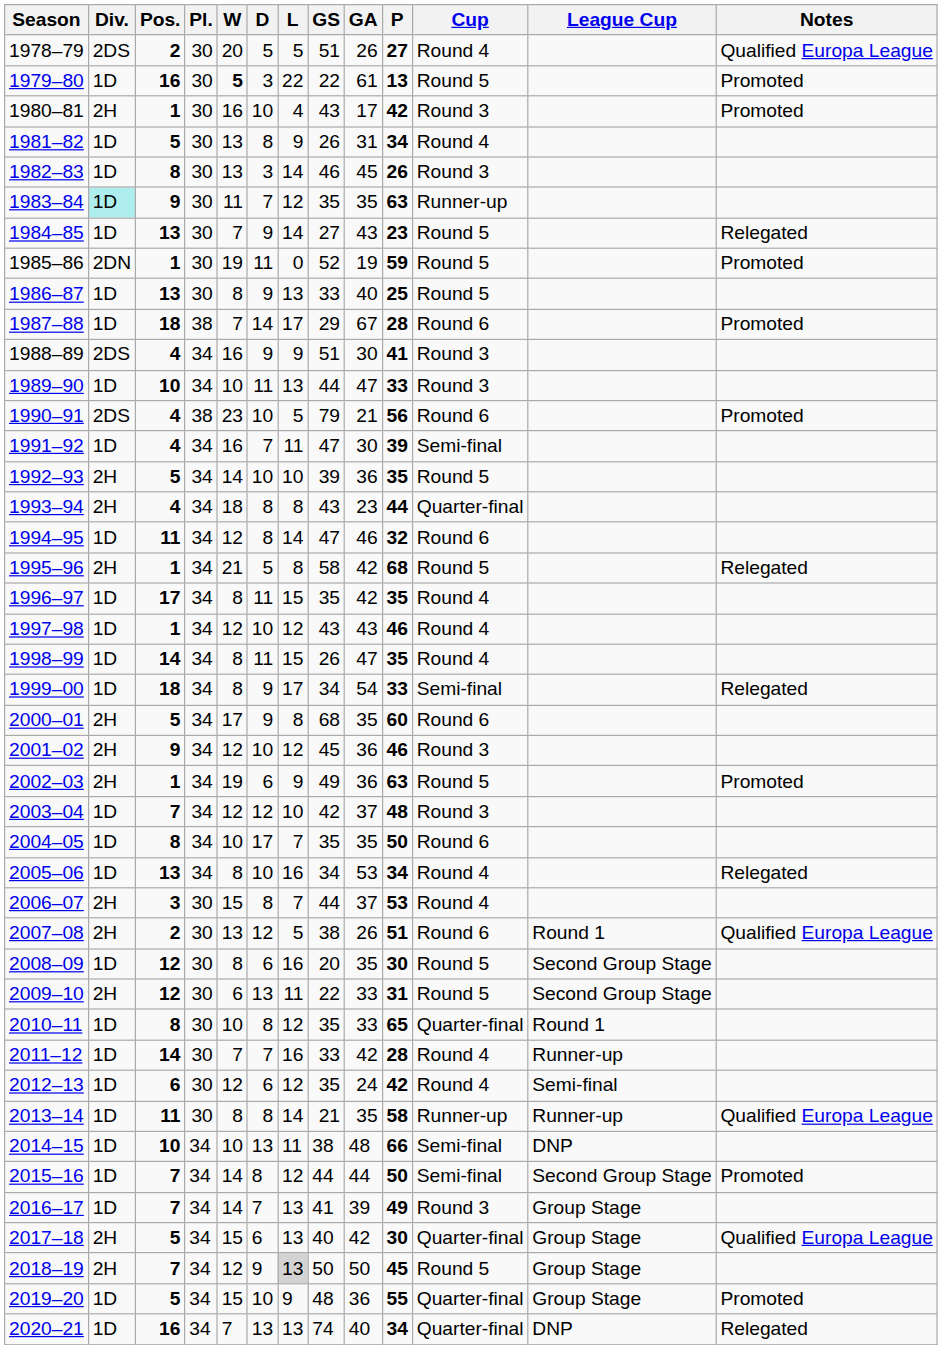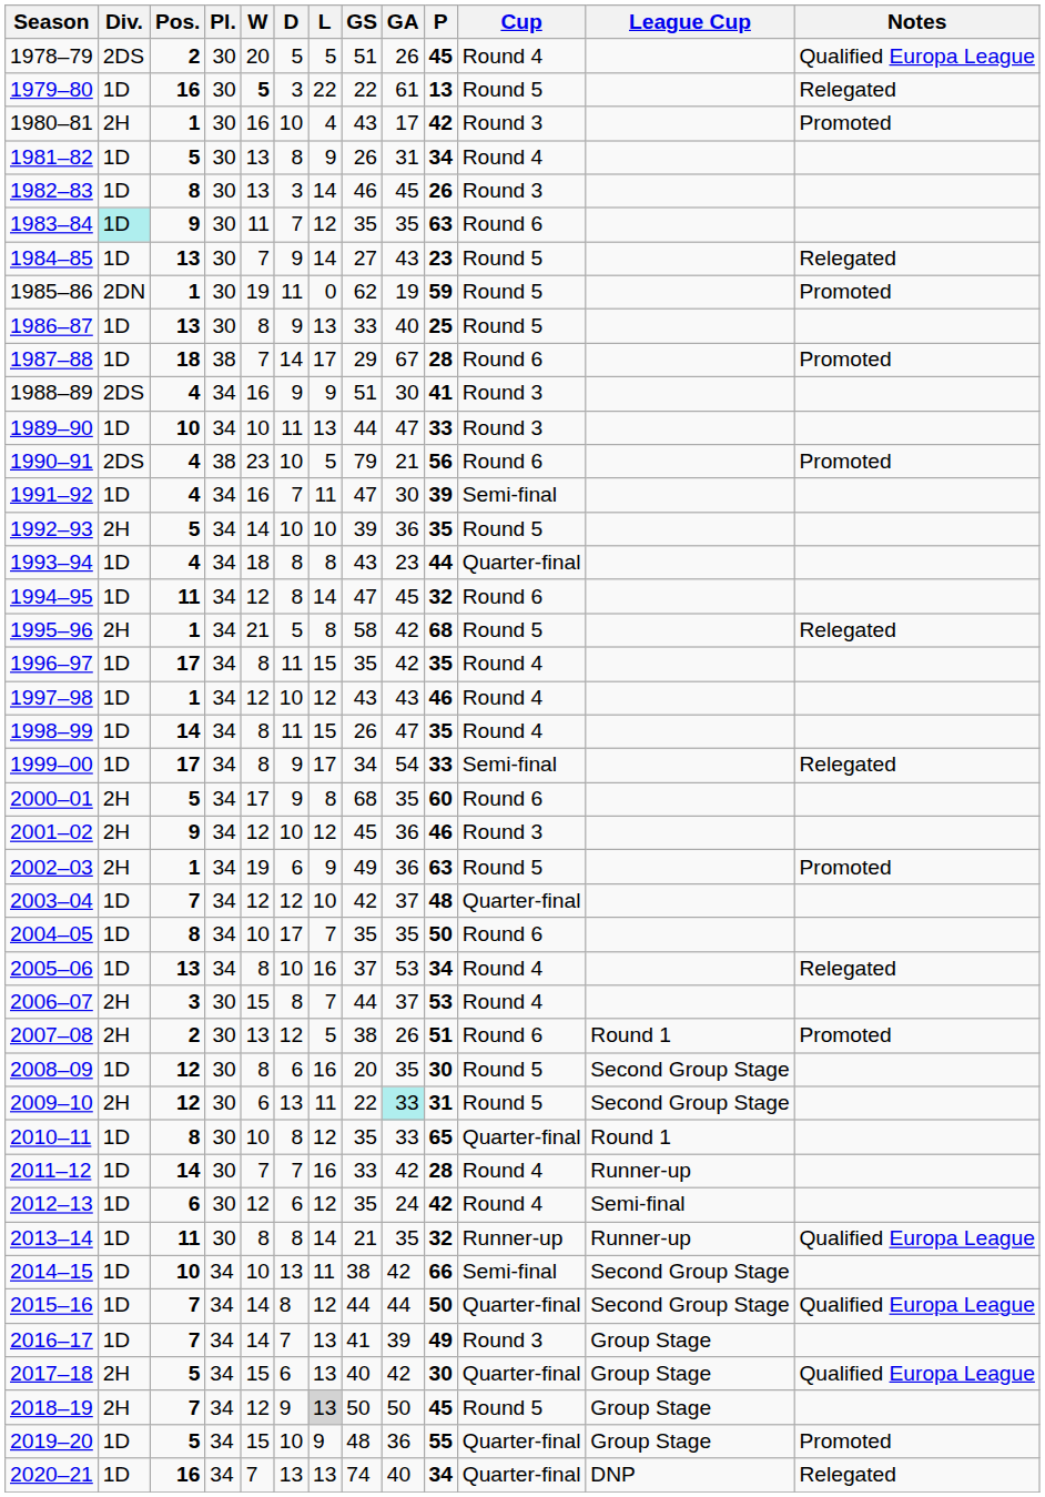 <table class="wikitable">
 <tr style="background:#efefef;">
 <th>Season</th>
 <th>Div.</th>
 <th>Pos.</th>
 <th>Pl.</th>
 <th>W</th>
 <th>D</th>
 <th>L</th>
 <th>GS</th>
 <th>GA</th>
 <th>P</th>
 <th><a href='#'>Cup</a></th>
 <th><a href='#'>League Cup</a></th>
 <th>Notes</th>
 </tr>
 <tr>
 <td>1978–79</td>
 <td>2DS</td>
 <td align=right><strong>2</strong></td>
 <td align=right>30</td>
 <td align=right>20</td>
 <td align=right>5</td>
 <td align=right>5</td>
 <td align=right>51</td>
 <td align=right>26</td>
-<td align=right><strong>27</strong></td>
+<td align=right><strong>45</strong></td>
 <td>Round 4</td>
 <td></td>
 <td>Qualified <a href='#'>Europa League</a> </td>
 </tr>
 <tr>
 <td><a href='#'>1979–80</a></td>
 <td>1D</td>
 <td align=right><strong>16</strong></td>
 <td align=right>30</td>
 <td align=right><strong>5</strong></td>
 <td align=right>3</td>
 <td align=right>22</td>
 <td align=right>22</td>
 <td align=right>61</td>
 <td align=right><strong>13</strong></td>
 <td>Round 5</td>
 <td></td>
-<td>Promoted</td>
+<td>Relegated</td>
 </tr>
 <tr>
 <td>1980–81</td>
 <td>2H</td>
 <td align=right><strong>1</strong></td>
 <td align=right>30</td>
 <td align=right>16</td>
 <td align=right>10</td>
 <td align=right>4</td>
 <td align=right>43</td>
 <td align=right>17</td>
 <td align=right><strong>42</strong></td>
 <td>Round 3</td>
 <td></td>
 <td>Promoted</td>
 </tr>
 <tr>
 <td><a href='#'>1981–82</a></td>
 <td>1D</td>
 <td align=right><strong>5</strong></td>
 <td align=right>30</td>
 <td align=right>13</td>
 <td align=right>8</td>
 <td align=right>9</td>
 <td align=right>26</td>
 <td align=right>31</td>
 <td align=right><strong>34</strong></td>
 <td>Round 4</td>
 <td></td>
 <td></td>
 </tr>
 <tr>
 <td><a href='#'>1982–83</a></td>
 <td>1D</td>
 <td align=right><strong>8</strong></td>
 <td align=right>30</td>
 <td align=right>13</td>
 <td align=right>3</td>
 <td align=right>14</td>
 <td align=right>46</td>
 <td align=right>45</td>
 <td align=right><strong>26</strong></td>
 <td>Round 3</td>
 <td></td>
 <td></td>
 </tr>
 <tr>
 <td><a href='#'>1983–84</a></td>
 <td style="background: paleturquoise;">1D</td>
 <td align=right><strong>9</strong></td>
 <td align=right>30</td>
 <td align=right>11</td>
 <td align=right>7</td>
 <td align=right>12</td>
 <td align=right>35</td>
 <td align=right>35</td>
 <td align=right><strong>63</strong></td>
-<td>Runner-up</td>
+<td>Round 6</td>
 <td></td>
 <td></td>
 </tr>
 <tr>
 <td><a href='#'>1984–85</a></td>
 <td>1D</td>
 <td align=right><strong>13</strong></td>
 <td align=right>30</td>
 <td align=right>7</td>
 <td align=right>9</td>
 <td align=right>14</td>
 <td align=right>27</td>
 <td align=right>43</td>
 <td align=right><strong>23</strong></td>
 <td>Round 5</td>
 <td></td>
 <td>Relegated</td>
 </tr>
 <tr>
 <td>1985–86</td>
 <td>2DN</td>
 <td align=right><strong>1</strong></td>
 <td align=right>30</td>
 <td align=right>19</td>
 <td align=right>11</td>
 <td align=right>0</td>
-<td align=right>52</td>
+<td align=right>62</td>
 <td align=right>19</td>
 <td align=right><strong>59</strong></td>
 <td>Round 5</td>
 <td></td>
 <td>Promoted</td>
 </tr>
 <tr>
 <td><a href='#'>1986–87</a></td>
 <td>1D</td>
 <td align=right><strong>13</strong></td>
 <td align=right>30</td>
 <td align=right>8</td>
 <td align=right>9</td>
 <td align=right>13</td>
 <td align=right>33</td>
 <td align=right>40</td>
 <td align=right><strong>25</strong></td>
 <td>Round 5</td>
 <td></td>
 <td></td>
 </tr>
 <tr>
 <td><a href='#'>1987–88</a></td>
 <td>1D</td>
 <td align=right><strong>18</strong></td>
 <td align=right>38</td>
 <td align=right>7</td>
 <td align=right>14</td>
 <td align=right>17</td>
 <td align=right>29</td>
 <td align=right>67</td>
 <td align=right><strong>28</strong></td>
 <td>Round 6</td>
 <td></td>
 <td>Promoted</td>
 </tr>
 <tr>
 <td>1988–89</td>
 <td>2DS</td>
 <td align=right><strong>4</strong></td>
 <td align=right>34</td>
 <td align=right>16</td>
 <td align=right>9</td>
 <td align=right>9</td>
 <td align=right>51</td>
 <td align=right>30</td>
 <td align=right><strong>41</strong></td>
 <td>Round 3</td>
 <td></td>
 <td></td>
 </tr>
 <tr>
 <td><a href='#'>1989–90</a></td>
 <td>1D</td>
 <td align=right><strong>10</strong></td>
 <td align=right>34</td>
 <td align=right>10</td>
 <td align=right>11</td>
 <td align=right>13</td>
 <td align=right>44</td>
 <td align=right>47</td>
 <td align=right><strong>33</strong></td>
 <td>Round 3</td>
 <td></td>
 <td></td>
 </tr>
 <tr>
 <td><a href='#'>1990–91</a></td>
 <td>2DS</td>
 <td align=right><strong>4</strong></td>
 <td align=right>38</td>
 <td align=right>23</td>
 <td align=right>10</td>
 <td align=right>5</td>
 <td align=right>79</td>
 <td align=right>21</td>
 <td align=right><strong>56</strong></td>
 <td>Round 6</td>
 <td></td>
 <td>Promoted</td>
 </tr>
 <tr>
 <td><a href='#'>1991–92</a></td>
 <td>1D</td>
 <td align=right><strong>4</strong></td>
 <td align=right>34</td>
 <td align=right>16</td>
 <td align=right>7</td>
 <td align=right>11</td>
 <td align=right>47</td>
 <td align=right>30</td>
 <td align=right><strong>39</strong></td>
 <td>Semi-final</td>
 <td></td>
 <td></td>
 </tr>
 <tr>
 <td><a href='#'>1992–93</a></td>
 <td>2H</td>
 <td align=right><strong>5</strong></td>
 <td align=right>34</td>
 <td align=right>14</td>
 <td align=right>10</td>
 <td align=right>10</td>
 <td align=right>39</td>
 <td align=right>36</td>
 <td align=right><strong>35</strong></td>
 <td>Round 5</td>
 <td></td>
 <td></td>
 </tr>
 <tr>
 <td><a href='#'>1993–94</a></td>
-<td>2H</td>
+<td>1D</td>
 <td align=right><strong>4</strong></td>
 <td align=right>34</td>
 <td align=right>18</td>
 <td align=right>8</td>
 <td align=right>8</td>
 <td align=right>43</td>
 <td align=right>23</td>
 <td align=right><strong>44</strong></td>
 <td>Quarter-final</td>
 <td></td>
 <td></td>
 </tr>
 <tr>
 <td><a href='#'>1994–95</a></td>
 <td>1D</td>
 <td align=right><strong>11</strong></td>
 <td align=right>34</td>
 <td align=right>12</td>
 <td align=right>8</td>
 <td align=right>14</td>
 <td align=right>47</td>
-<td align=right>46</td>
+<td align=right>45</td>
 <td align=right><strong>32</strong></td>
 <td>Round 6</td>
 <td></td>
 <td></td>
 </tr>
 <tr>
 <td><a href='#'>1995–96</a></td>
 <td>2H</td>
 <td align=right><strong>1</strong></td>
 <td align=right>34</td>
 <td align=right>21</td>
 <td align=right>5</td>
 <td align=right>8</td>
 <td align=right>58</td>
 <td align=right>42</td>
 <td align=right><strong>68</strong></td>
 <td>Round 5</td>
 <td></td>
 <td>Relegated</td>
 </tr>
 <tr>
 <td><a href='#'>1996–97</a></td>
 <td>1D</td>
 <td align=right><strong>17</strong></td>
 <td align=right>34</td>
 <td align=right>8</td>
 <td align=right>11</td>
 <td align=right>15</td>
 <td align=right>35</td>
 <td align=right>42</td>
 <td align=right><strong>35</strong></td>
 <td>Round 4</td>
 <td></td>
 <td></td>
 </tr>
 <tr>
 <td><a href='#'>1997–98</a></td>
 <td>1D</td>
 <td align=right><strong>1</strong></td>
 <td align=right>34</td>
 <td align=right>12</td>
 <td align=right>10</td>
 <td align=right>12</td>
 <td align=right>43</td>
 <td align=right>43</td>
 <td align=right><strong>46</strong></td>
 <td>Round 4</td>
 <td></td>
 <td></td>
 </tr>
 <tr>
 <td><a href='#'>1998–99</a></td>
 <td>1D</td>
 <td align=right><strong>14</strong></td>
 <td align=right>34</td>
 <td align=right>8</td>
 <td align=right>11</td>
 <td align=right>15</td>
 <td align=right>26</td>
 <td align=right>47</td>
 <td align=right><strong>35</strong></td>
 <td>Round 4</td>
 <td></td>
 <td></td>
 </tr>
 <tr>
 <td><a href='#'>1999–00</a></td>
 <td>1D</td>
-<td align=right><strong>18</strong></td>
+<td align=right><strong>17</strong></td>
 <td align=right>34</td>
 <td align=right>8</td>
 <td align=right>9</td>
 <td align=right>17</td>
 <td align=right>34</td>
 <td align=right>54</td>
 <td align=right><strong>33</strong></td>
 <td>Semi-final</td>
 <td></td>
 <td>Relegated</td>
 </tr>
 <tr>
 <td><a href='#'>2000–01</a></td>
 <td>2H</td>
 <td align=right><strong>5</strong></td>
 <td align=right>34</td>
 <td align=right>17</td>
 <td align=right>9</td>
 <td align=right>8</td>
 <td align=right>68</td>
 <td align=right>35</td>
 <td align=right><strong>60</strong></td>
 <td>Round 6</td>
 <td></td>
 <td></td>
 </tr>
 <tr>
 <td><a href='#'>2001–02</a></td>
 <td>2H</td>
 <td align=right><strong>9</strong></td>
 <td align=right>34</td>
 <td align=right>12</td>
 <td align=right>10</td>
 <td align=right>12</td>
 <td align=right>45</td>
 <td align=right>36</td>
 <td align=right><strong>46</strong></td>
 <td>Round 3</td>
 <td></td>
 <td></td>
 </tr>
 <tr>
 <td><a href='#'>2002–03</a></td>
 <td>2H</td>
 <td align=right><strong>1</strong></td>
 <td align=right>34</td>
 <td align=right>19</td>
 <td align=right>6</td>
 <td align=right>9</td>
 <td align=right>49</td>
 <td align=right>36</td>
 <td align=right><strong>63</strong></td>
 <td>Round 5</td>
 <td></td>
 <td>Promoted</td>
 </tr>
 <tr>
 <td><a href='#'>2003–04</a></td>
 <td>1D</td>
 <td align=right><strong>7</strong></td>
 <td align=right>34</td>
 <td align=right>12</td>
 <td align=right>12</td>
 <td align=right>10</td>
 <td align=right>42</td>
 <td align=right>37</td>
 <td align=right><strong>48</strong></td>
-<td>Round 3</td>
+<td>Quarter-final</td>
 <td></td>
 <td></td>
 </tr>
 <tr>
 <td><a href='#'>2004–05</a></td>
 <td>1D</td>
 <td align=right><strong>8</strong></td>
 <td align=right>34</td>
 <td align=right>10</td>
 <td align=right>17</td>
 <td align=right>7</td>
 <td align=right>35</td>
 <td align=right>35</td>
 <td align=right><strong>50</strong></td>
 <td>Round 6</td>
 <td></td>
 <td></td>
 </tr>
 <tr>
 <td><a href='#'>2005–06</a></td>
 <td>1D</td>
 <td align=right><strong>13</strong></td>
 <td align=right>34</td>
 <td align=right>8</td>
 <td align=right>10</td>
 <td align=right>16</td>
-<td align=right>34</td>
+<td align=right>37</td>
 <td align=right>53</td>
 <td align=right><strong>34</strong></td>
 <td>Round 4</td>
 <td></td>
 <td>Relegated</td>
 </tr>
 <tr>
 <td><a href='#'>2006–07</a></td>
 <td>2H</td>
 <td align=right><strong>3</strong></td>
 <td align=right>30</td>
 <td align=right>15</td>
 <td align=right>8</td>
 <td align=right>7</td>
 <td align=right>44</td>
 <td align=right>37</td>
 <td align=right><strong>53</strong></td>
 <td>Round 4</td>
 <td></td>
 <td></td>
 </tr>
 <tr>
 <td><a href='#'>2007–08</a></td>
 <td>2H</td>
 <td align=right><strong>2</strong></td>
 <td align=right>30</td>
 <td align=right>13</td>
 <td align=right>12</td>
 <td align=right>5</td>
 <td align=right>38</td>
 <td align=right>26</td>
 <td align=right><strong>51</strong></td>
 <td>Round 6</td>
 <td>Round 1</td>
-<td>Qualified <a href='#'>Europa League</a></td>
+<td>Promoted</td>
 </tr>
 <tr>
 <td><a href='#'>2008–09</a></td>
 <td>1D</td>
 <td align=right><strong>12</strong></td>
 <td align=right>30</td>
 <td align=right>8</td>
 <td align=right>6</td>
 <td align=right>16</td>
 <td align=right>20</td>
 <td align=right>35</td>
 <td align=right><strong>30</strong></td>
 <td>Round 5</td>
 <td>Second Group Stage</td>
 <td></td>
 </tr>
 <tr>
 <td><a href='#'>2009–10</a></td>
 <td>2H</td>
 <td align=right><strong>12</strong></td>
 <td align=right>30</td>
 <td align=right>6</td>
 <td align=right>13</td>
 <td align=right>11</td>
 <td align=right>22</td>
-<td align=right>33</td>
+<td align=right style="background: paleturquoise;">33</td>
 <td align=right><strong>31</strong></td>
 <td>Round 5</td>
 <td>Second Group Stage</td>
 <td></td>
 </tr>
 <tr>
 <td><a href='#'>2010–11</a></td>
 <td>1D</td>
 <td align=right><strong>8</strong></td>
 <td align=right>30</td>
 <td align=right>10</td>
 <td align=right>8</td>
 <td align=right>12</td>
 <td align=right>35</td>
 <td align=right>33</td>
 <td align=right><strong>65</strong></td>
 <td>Quarter-final</td>
 <td>Round 1</td>
 <td></td>
 </tr>
 <tr>
 <td><a href='#'>2011–12</a></td>
 <td>1D</td>
 <td align=right><strong>14</strong></td>
 <td align=right>30</td>
 <td align=right>7</td>
 <td align=right>7</td>
 <td align=right>16</td>
 <td align=right>33</td>
 <td align=right>42</td>
 <td align=right><strong>28</strong></td>
 <td>Round 4</td>
 <td>Runner-up</td>
 <td></td>
 </tr>
 <tr>
 <td><a href='#'>2012–13</a></td>
 <td>1D</td>
 <td align=right><strong>6</strong></td>
 <td align=right>30</td>
 <td align=right>12</td>
 <td align=right>6</td>
 <td align=right>12</td>
 <td align=right>35</td>
 <td align=right>24</td>
 <td align=right><strong>42</strong></td>
 <td>Round 4</td>
 <td>Semi-final</td>
 <td></td>
 </tr>
 <tr>
 <td><a href='#'>2013–14</a></td>
 <td>1D</td>
 <td align=right><strong>11</strong></td>
 <td align=right>30</td>
 <td align=right>8</td>
 <td align=right>8</td>
 <td align=right>14</td>
 <td align=right>21</td>
 <td align=right>35</td>
-<td align=right><strong>58</strong></td>
+<td align=right><strong>32</strong></td>
 <td>Runner-up</td>
 <td>Runner-up</td>
 <td>Qualified <a href='#'>Europa League</a>  </td>
 </tr>
 <tr>
 <td><a href='#'>2014–15</a></td>
 <td>1D</td>
 <td align=right><strong>10</strong></td>
 <td>34</td>
 <td>10</td>
 <td>13</td>
 <td>11</td>
 <td>38</td>
-<td>48</td>
+<td>42</td>
 <td><strong>66</strong></td>
 <td>Semi-final</td>
-<td>DNP</td>
+<td>Second Group Stage</td>
 <td></td>
 </tr>
 <tr>
 <td><a href='#'>2015–16</a></td>
 <td>1D</td>
 <td align=right><strong>7</strong></td>
 <td>34</td>
 <td>14</td>
 <td>8</td>
 <td>12</td>
 <td>44</td>
 <td>44</td>
 <td><strong>50</strong></td>
-<td>Semi-final</td>
+<td>Quarter-final</td>
 <td>Second Group Stage</td>
-<td>Promoted</td>
+<td>Qualified <a href='#'>Europa League</a></td>
 </tr>
 <tr>
 <td><a href='#'>2016–17</a></td>
 <td>1D</td>
 <td align=right><strong>7</strong></td>
 <td>34</td>
 <td>14</td>
 <td>7</td>
 <td>13</td>
 <td>41</td>
 <td>39</td>
 <td><strong>49</strong></td>
 <td>Round 3</td>
 <td>Group Stage</td>
 <td></td>
 </tr>
 <tr>
 <td><a href='#'>2017–18</a></td>
 <td>2H</td>
 <td align=right><strong>5</strong></td>
 <td>34</td>
 <td>15</td>
 <td>6</td>
 <td>13</td>
 <td>40</td>
 <td>42</td>
 <td><strong>30</strong></td>
 <td>Quarter-final</td>
 <td>Group Stage</td>
 <td>Qualified <a href='#'>Europa League</a> </td>
 </tr>
 <tr>
 <td><a href='#'>2018–19</a></td>
 <td>2H</td>
 <td align=right><strong>7</strong></td>
 <td>34</td>
 <td>12</td>
 <td>9</td>
 <td style="background: lightgrey;">13</td>
 <td>50</td>
 <td>50</td>
 <td><strong>45</strong></td>
 <td>Round 5</td>
 <td>Group Stage</td>
 <td></td>
 </tr>
 <tr>
 <td><a href='#'>2019–20</a></td>
 <td>1D</td>
 <td align=right><strong>5</strong></td>
 <td>34</td>
 <td>15</td>
 <td>10</td>
 <td>9</td>
 <td>48</td>
 <td>36</td>
 <td><strong>55</strong></td>
 <td>Quarter-final</td>
 <td>Group Stage</td>
 <td>Promoted</td>
 </tr>
 <tr>
 <td><a href='#'>2020–21</a></td>
 <td>1D</td>
 <td align=right><strong>16</strong></td>
 <td>34</td>
 <td>7</td>
 <td>13</td>
 <td>13</td>
 <td>74</td>
 <td>40</td>
 <td><strong>34</strong></td>
 <td>Quarter-final</td>
 <td>DNP</td>
 <td>Relegated</td>
 </tr>
 <tr>
 </tr>
 </table>
